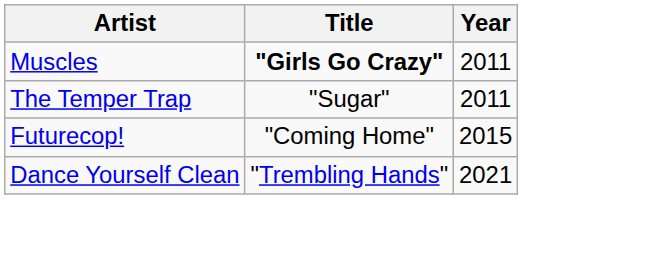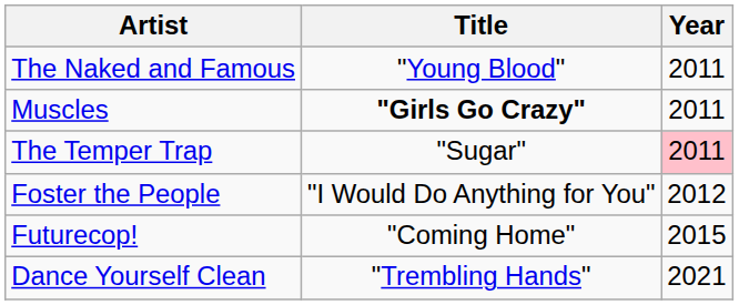 <table class="wikitable" style="text-align:center;">
 <tr>
 <th>Artist</th>
 <th>Title</th>
 <th>Year</th>
+</tr>
+<tr>
+<td align="left"><a href='#'>The Naked and Famous</a></td>
+<td>"<a href='#'>Young Blood</a>"</td>
+<td>2011</td>
 </tr>
 <tr>
 <td align="left"><a href='#'>Muscles</a></td>
 <td><strong>"Girls Go Crazy"</strong></td>
 <td>2011</td>
 </tr>
 <tr>
 <td align="left"><a href='#'>The Temper Trap</a></td>
 <td>"Sugar"</td>
-<td>2011</td>
+<td style="background: pink;">2011</td>
+</tr>
+<tr>
+<td align="left"><a href='#'>Foster the People</a></td>
+<td>"I Would Do Anything for You"</td>
+<td>2012</td>
 </tr>
 <tr>
 <td align="left"><a href='#'>Futurecop!</a></td>
 <td>"Coming Home"</td>
 <td>2015</td>
 </tr>
 <tr>
 <td align="left"><a href='#'>Dance Yourself Clean</a></td>
 <td>"<a href='#'>Trembling Hands</a>"</td>
 <td>2021</td>
 </tr>
 </table>
